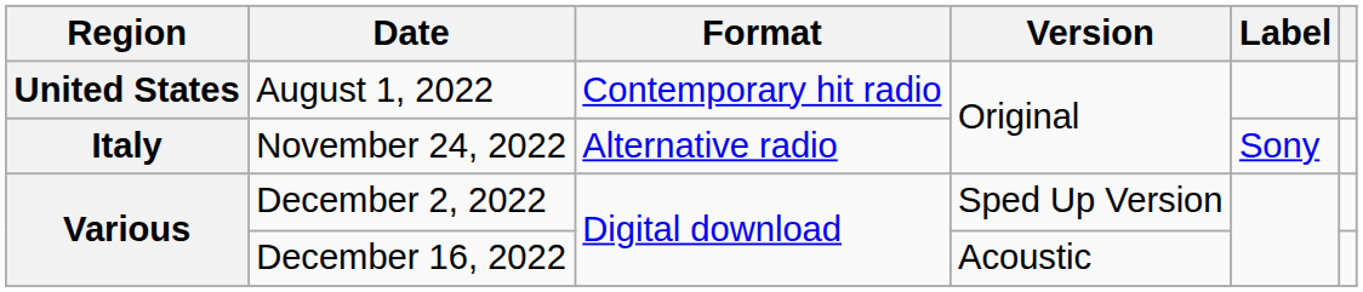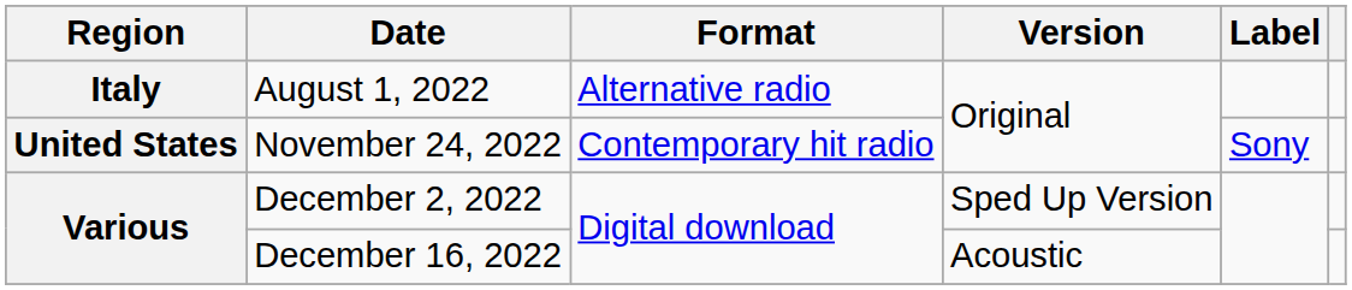 <table class="wikitable plainrowheaders">
 <tr>
 <th scope="col">Region</th>
 <th scope="col">Date</th>
 <th scope="col">Format</th>
 <th scope="col">Version</th>
 <th scope="col">Label</th>
 <th scope="col"></th>
 </tr>
 <tr>
-<th scope="row">United States</th>
+<th scope="row">Italy</th>
 <td>August 1, 2022</td>
-<td><a href='#'>Contemporary hit radio</a></td>
+<td><a href='#'>Alternative radio</a></td>
 <td rowspan="2">Original</td>
 <td></td>
 <td align="center"></td>
 </tr>
 <tr>
-<th scope="row">Italy</th>
+<th scope="row">United States</th>
 <td>November 24, 2022</td>
-<td><a href='#'>Alternative radio</a></td>
+<td><a href='#'>Contemporary hit radio</a></td>
 <td><a href='#'>Sony</a></td>
 <td align="center"></td>
 </tr>
 <tr>
 <th scope="row" rowspan="2">Various</th>
 <td>December 2, 2022</td>
 <td rowspan="2"><a href='#'>Digital download</a></td>
 <td>Sped Up Version</td>
 <td rowspan="2"></td>
 <td align="center"></td>
 </tr>
 <tr>
 <td>December 16, 2022</td>
 <td>Acoustic</td>
 <td align="center"></td>
 </tr>
 </table>
